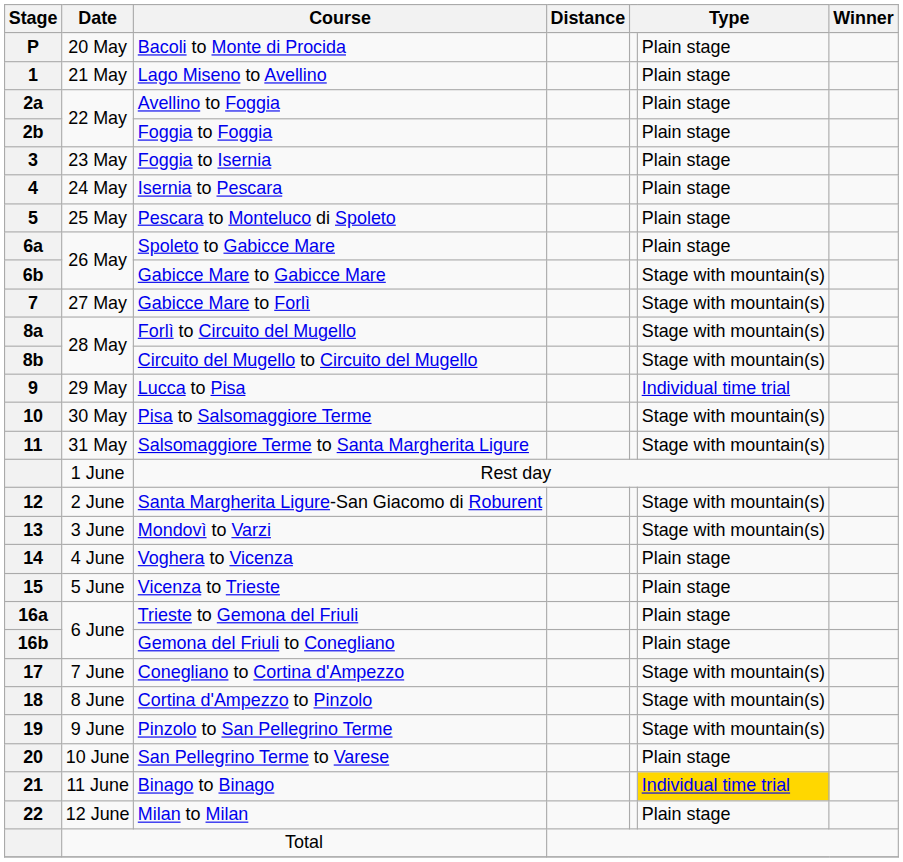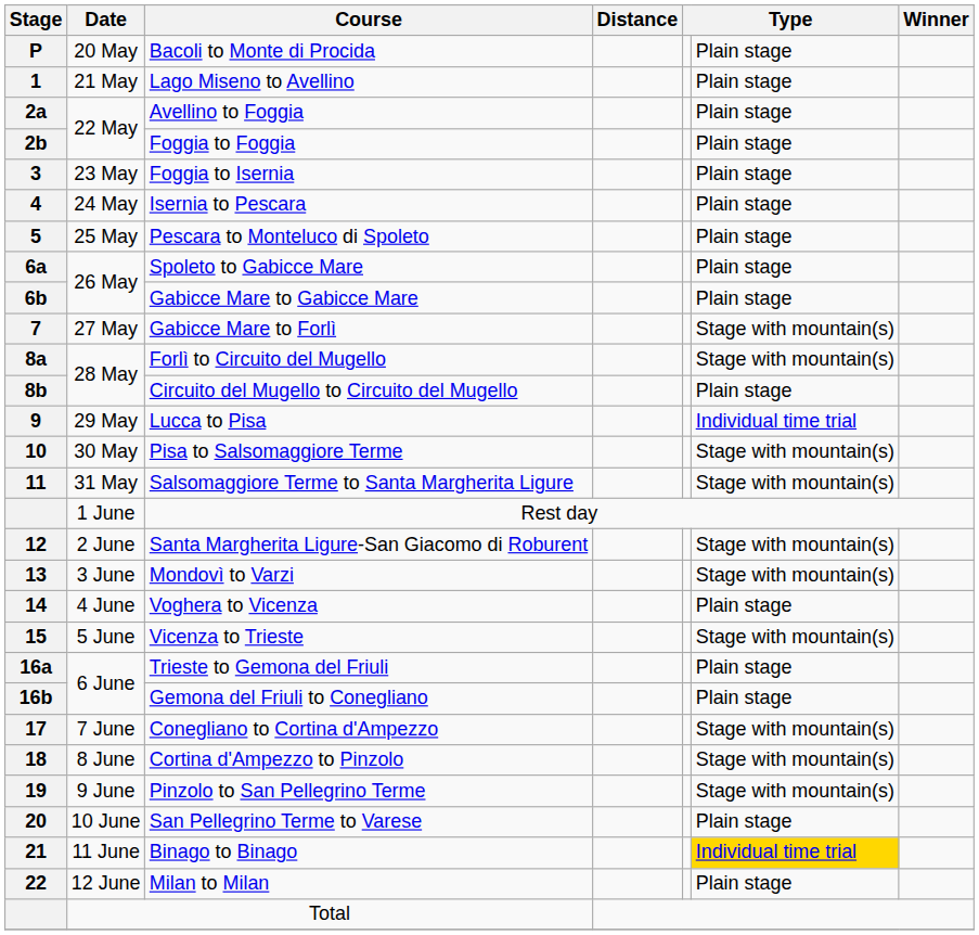 <table class="wikitable">
 <tr style="background:#efefef;">
 <th>Stage</th>
 <th>Date</th>
 <th>Course</th>
 <th>Distance</th>
 <th colspan="2">Type</th>
 <th>Winner</th>
 </tr>
 <tr>
 <th style="text-align:center">P</th>
 <td style="text-align:center;">20 May</td>
 <td><a href='#'>Bacoli</a> to <a href='#'>Monte di Procida</a></td>
 <td style="text-align:center;"></td>
 <td style="text-align:center;"></td>
 <td>Plain stage</td>
 <td></td>
 </tr>
 <tr>
 <th style="text-align:center">1</th>
 <td style="text-align:center;">21 May</td>
 <td><a href='#'>Lago Miseno</a> to <a href='#'>Avellino</a></td>
 <td style="text-align:center;"></td>
 <td style="text-align:center;"></td>
 <td>Plain stage</td>
 <td></td>
 </tr>
 <tr>
 <th style="text-align:center">2a</th>
 <td style="text-align:center;" rowspan="2">22 May</td>
 <td><a href='#'>Avellino</a> to <a href='#'>Foggia</a></td>
 <td style="text-align:center;"></td>
 <td style="text-align:center;"></td>
 <td>Plain stage</td>
 <td></td>
 </tr>
 <tr>
 <th style="text-align:center">2b</th>
 <td><a href='#'>Foggia</a> to <a href='#'>Foggia</a></td>
 <td style="text-align:center;"></td>
 <td style="text-align:center;"></td>
 <td>Plain stage</td>
 <td></td>
 </tr>
 <tr>
 <th style="text-align:center">3</th>
 <td style="text-align:center;">23 May</td>
 <td><a href='#'>Foggia</a> to <a href='#'>Isernia</a></td>
 <td style="text-align:center;"></td>
 <td style="text-align:center;"></td>
 <td>Plain stage</td>
 <td></td>
 </tr>
 <tr>
 <th style="text-align:center">4</th>
 <td style="text-align:center;">24 May</td>
 <td><a href='#'>Isernia</a> to <a href='#'>Pescara</a></td>
 <td style="text-align:center;"></td>
 <td style="text-align:center;"></td>
 <td>Plain stage</td>
 <td></td>
 </tr>
 <tr>
 <th style="text-align:center">5</th>
 <td style="text-align:center;">25 May</td>
 <td><a href='#'>Pescara</a> to <a href='#'>Monteluco</a> di <a href='#'>Spoleto</a></td>
 <td style="text-align:center;"></td>
 <td style="text-align:center;"></td>
 <td>Plain stage</td>
 <td></td>
 </tr>
 <tr>
 <th style="text-align:center">6a</th>
 <td style="text-align:center;" rowspan="2">26 May</td>
 <td><a href='#'>Spoleto</a> to <a href='#'>Gabicce Mare</a></td>
 <td style="text-align:center;"></td>
 <td style="text-align:center;"></td>
 <td>Plain stage</td>
 <td></td>
 </tr>
 <tr>
 <th style="text-align:center">6b</th>
 <td><a href='#'>Gabicce Mare</a> to <a href='#'>Gabicce Mare</a></td>
 <td style="text-align:center;"></td>
 <td style="text-align:center;"></td>
-<td>Stage with mountain(s)</td>
+<td>Plain stage</td>
 <td></td>
 </tr>
 <tr>
 <th style="text-align:center">7</th>
 <td style="text-align:center;">27 May</td>
 <td><a href='#'>Gabicce Mare</a> to <a href='#'>Forlì</a></td>
 <td style="text-align:center;"></td>
 <td style="text-align:center;"></td>
 <td>Stage with mountain(s)</td>
 <td></td>
 </tr>
 <tr>
 <th style="text-align:center">8a</th>
 <td style="text-align:center;" rowspan="2">28 May</td>
 <td><a href='#'>Forlì</a> to <a href='#'>Circuito del Mugello</a></td>
 <td style="text-align:center;"></td>
 <td style="text-align:center;"></td>
 <td>Stage with mountain(s)</td>
 <td></td>
 </tr>
 <tr>
 <th style="text-align:center">8b</th>
 <td><a href='#'>Circuito del Mugello</a> to <a href='#'>Circuito del Mugello</a></td>
 <td style="text-align:center;"></td>
 <td style="text-align:center;"></td>
-<td>Stage with mountain(s)</td>
+<td>Plain stage</td>
 <td></td>
 </tr>
 <tr>
 <th style="text-align:center">9</th>
 <td style="text-align:center;">29 May</td>
 <td><a href='#'>Lucca</a> to <a href='#'>Pisa</a></td>
 <td style="text-align:center;"></td>
 <td style="text-align:center;"></td>
 <td><a href='#'>Individual time trial</a></td>
 <td></td>
 </tr>
 <tr>
 <th style="text-align:center">10</th>
 <td style="text-align:center;">30 May</td>
 <td><a href='#'>Pisa</a> to <a href='#'>Salsomaggiore Terme</a></td>
 <td style="text-align:center;"></td>
 <td style="text-align:center;"></td>
 <td>Stage with mountain(s)</td>
 <td></td>
 </tr>
 <tr>
 <th style="text-align:center">11</th>
 <td style="text-align:center;">31 May</td>
 <td><a href='#'>Salsomaggiore Terme</a> to <a href='#'>Santa Margherita Ligure</a></td>
 <td style="text-align:center;"></td>
 <td style="text-align:center;"></td>
 <td>Stage with mountain(s)</td>
 <td></td>
 </tr>
 <tr>
 <th></th>
 <td align="center">1 June</td>
 <td colspan="6" align=center>Rest day</td>
 </tr>
 <tr>
 <th style="text-align:center">12</th>
 <td style="text-align:center;">2 June</td>
 <td><a href='#'>Santa Margherita Ligure</a>-San Giacomo di <a href='#'>Roburent</a></td>
 <td style="text-align:center;"></td>
 <td style="text-align:center;"></td>
 <td>Stage with mountain(s)</td>
 <td></td>
 </tr>
 <tr>
 <th style="text-align:center">13</th>
 <td style="text-align:center;">3 June</td>
 <td><a href='#'>Mondovì</a> to <a href='#'>Varzi</a></td>
 <td style="text-align:center;"></td>
 <td style="text-align:center;"></td>
 <td>Stage with mountain(s)</td>
 <td></td>
 </tr>
 <tr>
 <th style="text-align:center">14</th>
 <td style="text-align:center;">4 June</td>
 <td><a href='#'>Voghera</a> to <a href='#'>Vicenza</a></td>
 <td style="text-align:center;"></td>
 <td style="text-align:center;"></td>
 <td>Plain stage</td>
 <td></td>
 </tr>
 <tr>
 <th style="text-align:center">15</th>
 <td style="text-align:center;">5 June</td>
 <td><a href='#'>Vicenza</a> to <a href='#'>Trieste</a></td>
 <td style="text-align:center;"></td>
 <td style="text-align:center;"></td>
-<td>Plain stage</td>
+<td>Stage with mountain(s)</td>
 <td></td>
 </tr>
 <tr>
 <th style="text-align:center">16a</th>
 <td style="text-align:center;" rowspan="2">6 June</td>
 <td><a href='#'>Trieste</a> to <a href='#'>Gemona del Friuli</a></td>
 <td style="text-align:center;"></td>
 <td style="text-align:center;"></td>
 <td>Plain stage</td>
 <td></td>
 </tr>
 <tr>
 <th style="text-align:center">16b</th>
 <td><a href='#'>Gemona del Friuli</a> to <a href='#'>Conegliano</a></td>
 <td style="text-align:center;"></td>
 <td style="text-align:center;"></td>
 <td>Plain stage</td>
 <td></td>
 </tr>
 <tr>
 <th style="text-align:center">17</th>
 <td style="text-align:center;">7 June</td>
 <td><a href='#'>Conegliano</a> to <a href='#'>Cortina d'Ampezzo</a></td>
 <td style="text-align:center;"></td>
 <td style="text-align:center;"></td>
 <td>Stage with mountain(s)</td>
 <td></td>
 </tr>
 <tr>
 <th style="text-align:center">18</th>
 <td style="text-align:center;">8 June</td>
 <td><a href='#'>Cortina d'Ampezzo</a> to <a href='#'>Pinzolo</a></td>
 <td style="text-align:center;"></td>
 <td style="text-align:center;"></td>
 <td>Stage with mountain(s)</td>
 <td></td>
 </tr>
 <tr>
 <th style="text-align:center">19</th>
 <td style="text-align:center;">9 June</td>
 <td><a href='#'>Pinzolo</a> to <a href='#'>San Pellegrino Terme</a></td>
 <td style="text-align:center;"></td>
 <td style="text-align:center;"></td>
 <td>Stage with mountain(s)</td>
 <td></td>
 </tr>
 <tr>
 <th style="text-align:center">20</th>
 <td style="text-align:center;">10 June</td>
 <td><a href='#'>San Pellegrino Terme</a> to <a href='#'>Varese</a></td>
 <td style="text-align:center;"></td>
 <td style="text-align:center;"></td>
 <td>Plain stage</td>
 <td></td>
 </tr>
 <tr>
 <th style="text-align:center">21</th>
 <td style="text-align:center;">11 June</td>
 <td><a href='#'>Binago</a> to <a href='#'>Binago</a></td>
 <td style="text-align:center;"></td>
 <td style="text-align:center;"></td>
 <td style="background: gold;"><a href='#'>Individual time trial</a></td>
 <td></td>
 </tr>
 <tr>
 <th style="text-align:center">22</th>
 <td style="text-align:center;">12 June</td>
 <td><a href='#'>Milan</a> to <a href='#'>Milan</a></td>
 <td style="text-align:center;"></td>
 <td style="text-align:center;"></td>
 <td>Plain stage</td>
 <td></td>
 </tr>
 <tr>
 <th></th>
 <td colspan="2" align=center>Total</td>
 <td colspan="5" align="center"></td>
 </tr>
 <tr>
 </tr>
 </table>
